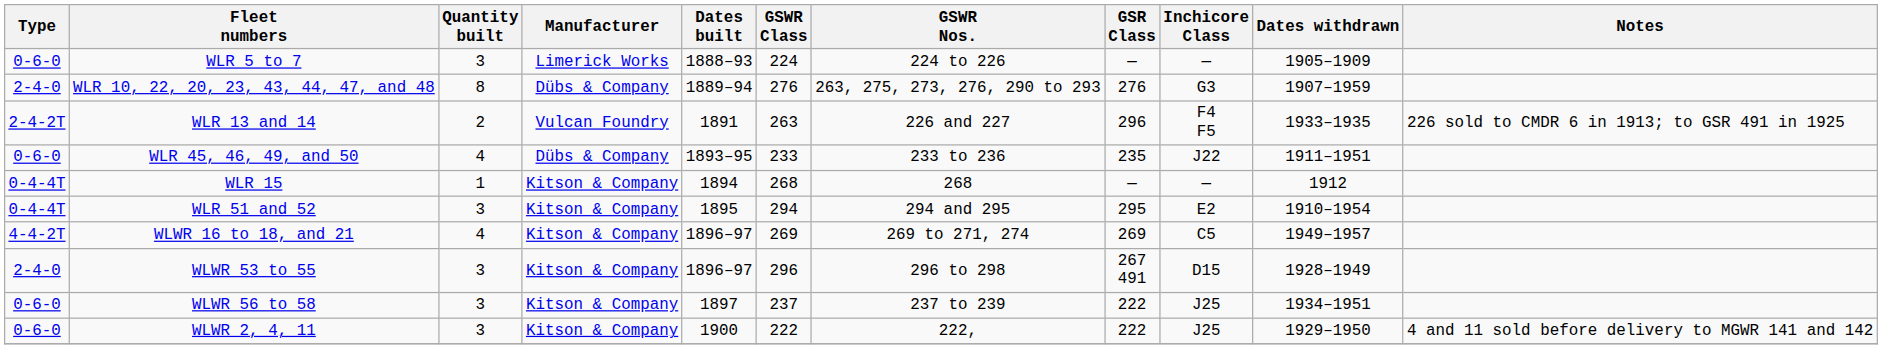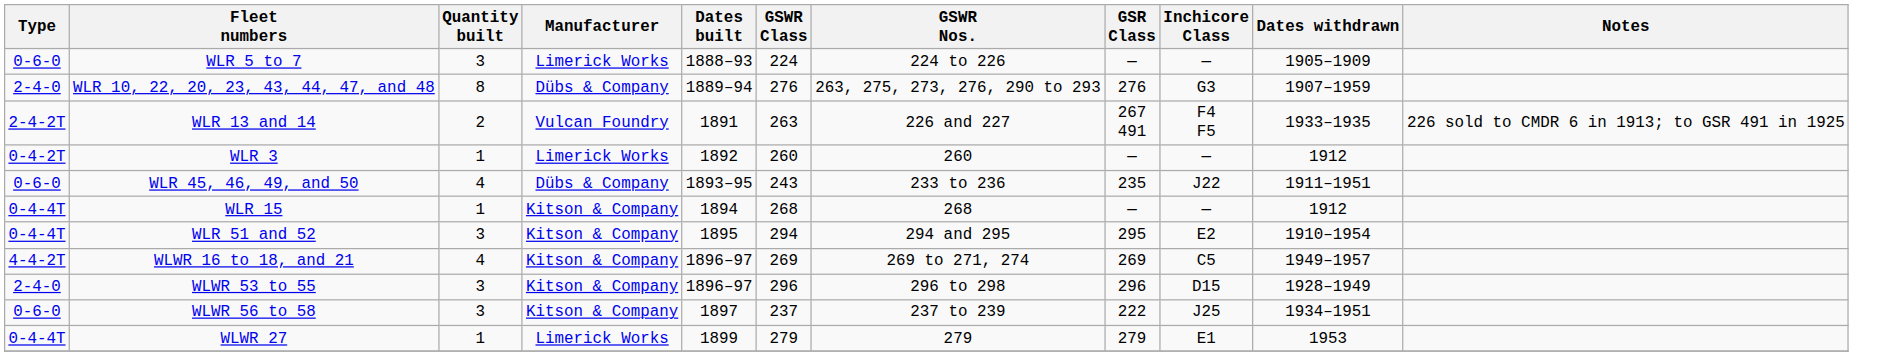 <table class=wikitable style=text-align:center>
 <tr>
 <th>Type</th>
 <th>Fleet<br>numbers</th>
 <th>Quantity<br>built</th>
 <th>Manufacturer</th>
 <th>Dates<br>built</th>
 <th>GSWR<br>Class</th>
 <th>GSWR<br>Nos.</th>
 <th>GSR<br>Class</th>
 <th>Inchicore<br>Class</th>
 <th>Dates withdrawn</th>
 <th>Notes</th>
 </tr>
 <tr>
 <td><a href='#'>0-6-0</a></td>
 <td><a href='#'>WLR 5 to 7</a></td>
 <td>3</td>
 <td><a href='#'>Limerick Works</a></td>
 <td>1888–93</td>
 <td>224</td>
 <td>224 to 226</td>
 <td>—</td>
 <td>—</td>
 <td>1905–1909</td>
 <td style=text-align:left></td>
 </tr>
 <tr>
 <td><a href='#'>2-4-0</a></td>
 <td><a href='#'>WLR 10, 22, 20, 23, 43, 44, 47, and 48</a></td>
 <td>8</td>
 <td><a href='#'>Dübs & Company</a></td>
 <td>1889–94</td>
 <td>276</td>
 <td>263, 275, 273, 276, 290 to 293</td>
 <td>276</td>
 <td>G3</td>
 <td>1907–1959</td>
 <td style=text-align:left></td>
 </tr>
 <tr>
 <td><a href='#'>2-4-2T</a></td>
 <td><a href='#'>WLR 13 and 14</a></td>
 <td>2</td>
 <td><a href='#'>Vulcan Foundry</a></td>
 <td>1891</td>
 <td>263</td>
 <td>226 and 227</td>
-<td>296</td>
+<td>267<br>491</td>
 <td>F4<br>F5</td>
 <td>1933–1935</td>
 <td style=text-align:left>226 sold to CMDR 6 in 1913; to GSR 491 in 1925</td>
+</tr>
+<tr>
+<td><a href='#'>0-4-2T</a></td>
+<td><a href='#'>WLR 3</a></td>
+<td>1</td>
+<td><a href='#'>Limerick Works</a></td>
+<td>1892</td>
+<td>260</td>
+<td>260</td>
+<td>—</td>
+<td>—</td>
+<td>1912</td>
+<td style=text-align:left></td>
 </tr>
 <tr>
 <td><a href='#'>0-6-0</a></td>
 <td><a href='#'>WLR 45, 46, 49, and 50</a></td>
 <td>4</td>
 <td><a href='#'>Dübs & Company</a></td>
 <td>1893–95</td>
-<td>233</td>
+<td>243</td>
 <td>233 to 236</td>
 <td>235</td>
 <td>J22</td>
 <td>1911–1951</td>
 <td style=text-align:left></td>
 </tr>
 <tr>
 <td><a href='#'>0-4-4T</a></td>
 <td><a href='#'>WLR 15</a></td>
 <td>1</td>
 <td><a href='#'>Kitson & Company</a></td>
 <td>1894</td>
 <td>268</td>
 <td>268</td>
 <td>—</td>
 <td>—</td>
 <td>1912</td>
 <td></td>
 </tr>
 <tr>
 <td><a href='#'>0-4-4T</a></td>
 <td><a href='#'>WLR 51 and 52</a></td>
 <td>3</td>
 <td><a href='#'>Kitson & Company</a></td>
 <td>1895</td>
 <td>294</td>
 <td>294 and 295</td>
 <td>295</td>
 <td>E2</td>
 <td>1910–1954</td>
 <td></td>
 </tr>
 <tr>
 <td><a href='#'>4-4-2T</a></td>
 <td><a href='#'>WLWR 16 to 18, and 21</a></td>
 <td>4</td>
 <td><a href='#'>Kitson & Company</a></td>
 <td>1896–97</td>
 <td>269</td>
 <td>269 to 271, 274</td>
 <td>269</td>
 <td>C5</td>
 <td>1949–1957</td>
 <td></td>
 </tr>
 <tr>
 <td><a href='#'>2-4-0</a></td>
 <td><a href='#'>WLWR 53 to 55</a></td>
 <td>3</td>
 <td><a href='#'>Kitson & Company</a></td>
 <td>1896–97</td>
 <td>296</td>
 <td>296 to 298</td>
-<td>267<br>491</td>
+<td>296</td>
 <td>D15</td>
 <td>1928–1949</td>
 <td></td>
 </tr>
 <tr>
 <td><a href='#'>0-6-0</a></td>
 <td><a href='#'>WLWR 56 to 58</a></td>
 <td>3</td>
 <td><a href='#'>Kitson & Company</a></td>
 <td>1897</td>
 <td>237</td>
 <td>237 to 239</td>
 <td>222</td>
 <td>J25</td>
 <td>1934–1951</td>
 <td></td>
 </tr>
 <tr>
-<td><a href='#'>0-6-0</a></td>
-<td><a href='#'>WLWR 2, 4, 11</a></td>
-<td>3</td>
-<td><a href='#'>Kitson & Company</a></td>
-<td>1900</td>
-<td>222</td>
-<td>222,</td>
-<td>222</td>
-<td>J25</td>
-<td>1929–1950</td>
-<td style=text-align:left>4 and 11 sold before delivery to MGWR 141 and 142</td>
+<td><a href='#'>0-4-4T</a></td>
+<td><a href='#'>WLWR 27</a></td>
+<td>1</td>
+<td><a href='#'>Limerick Works</a></td>
+<td>1899</td>
+<td>279</td>
+<td>279</td>
+<td>279</td>
+<td>E1</td>
+<td>1953</td>
+<td></td>
 </tr>
 <tr>
 </tr>
 </table>
